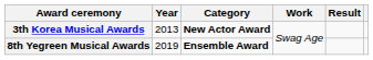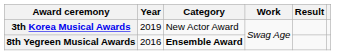 <table class="wikitable plainrowheaders sortable">
 <tr>
 <th scope="col">Award ceremony</th>
 <th scope="col">Year</th>
 <th scope="col">Category</th>
 <th scope="col">Work</th>
 <th scope="col">Result</th>
 <th class="unsortable" scope="col"></th>
 </tr>
 <tr>
 <th scope="row">3th <a href='#'>Korea Musical Awards</a></th>
-<td>2013</td>
-<td><strong>New Actor Award</strong></td>
+<td>2019</td>
+<td>New Actor Award</td>
 <td rowspan="2"><em>Swag Age</em></td>
 <td></td>
 <td></td>
 </tr>
 <tr>
 <th scope="row">8th Yegreen Musical Awards</th>
-<td>2019</td>
+<td>2016</td>
 <td><strong>Ensemble Award</strong></td>
 <td></td>
 <td></td>
 </tr>
 </table>
